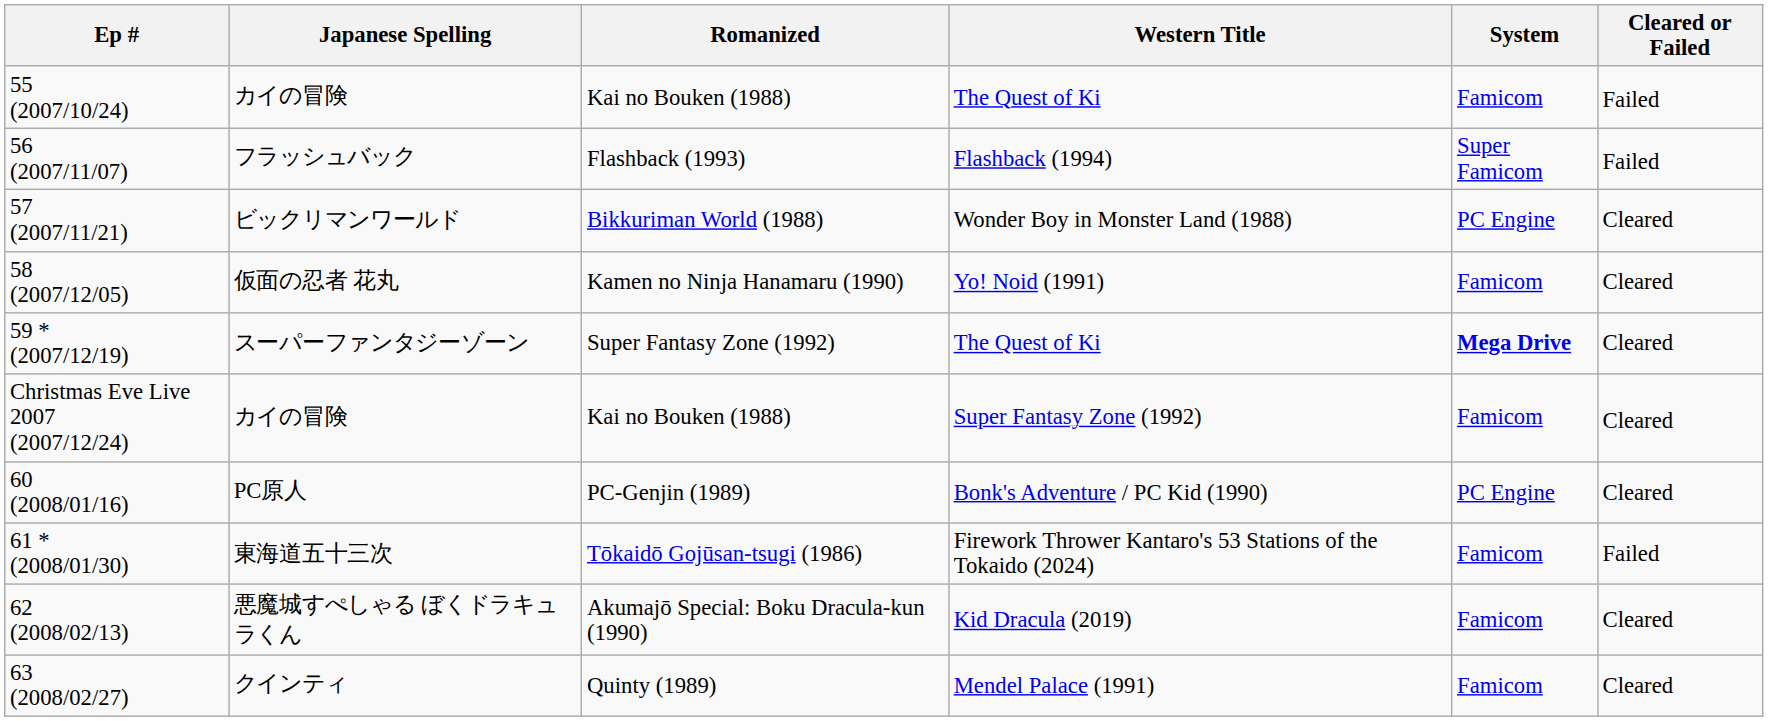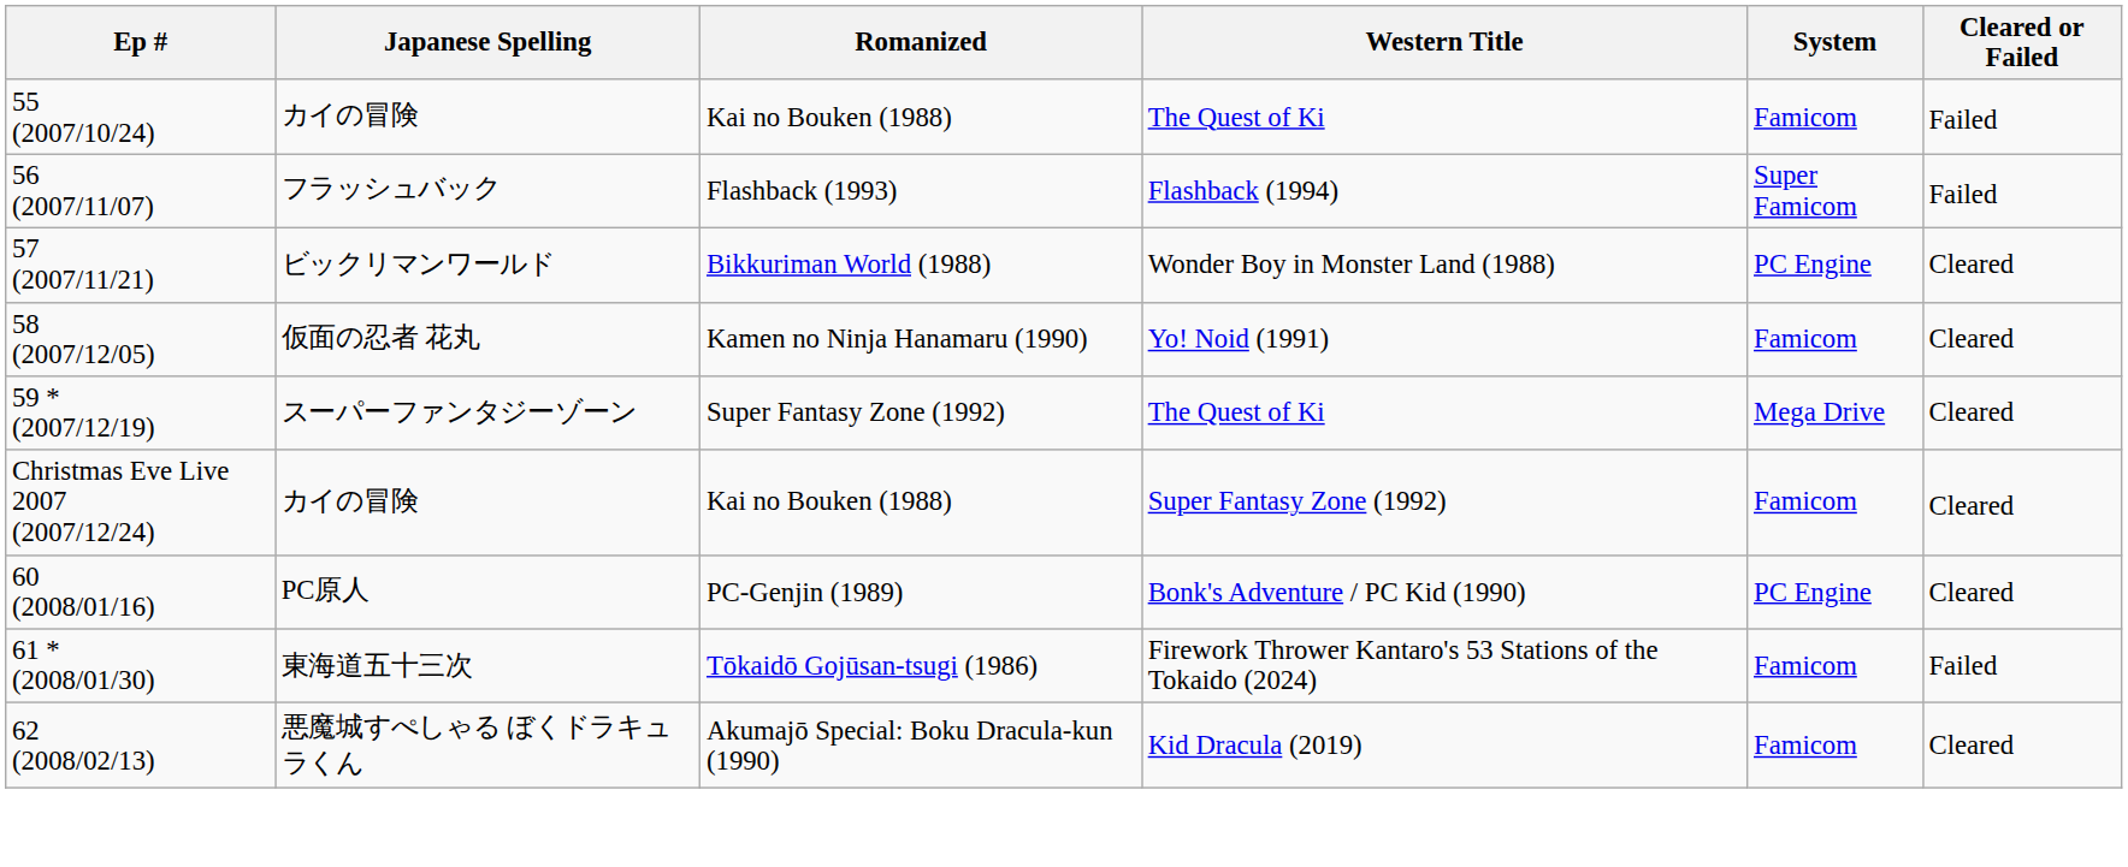 <table class="wikitable" style="width:98%;">
 <tr>
 <th>Ep #</th>
 <th>Japanese Spelling</th>
 <th>Romanized</th>
 <th>Western Title</th>
 <th>System</th>
 <th>Cleared or Failed</th>
 </tr>
 <tr>
 <td>55<br>(2007/10/24)</td>
 <td>カイの冒険</td>
 <td>Kai no Bouken (1988)</td>
 <td><a href='#'>The Quest of Ki</a></td>
 <td><a href='#'>Famicom</a></td>
 <td>Failed<sup></sup></td>
 </tr>
 <tr>
 <td>56<br>(2007/11/07)</td>
 <td>フラッシュバック</td>
 <td>Flashback (1993)</td>
 <td><a href='#'>Flashback</a> (1994)</td>
 <td><a href='#'>Super Famicom</a></td>
 <td>Failed<sup></sup></td>
 </tr>
 <tr>
 <td>57<br>(2007/11/21)</td>
 <td>ビックリマンワールド</td>
 <td><a href='#'>Bikkuriman World</a> (1988)</td>
 <td>Wonder Boy in Monster Land (1988)</td>
 <td><a href='#'>PC Engine</a></td>
 <td>Cleared</td>
 </tr>
 <tr>
 <td>58<br>(2007/12/05)</td>
 <td>仮面の忍者 花丸</td>
 <td>Kamen no Ninja Hanamaru (1990)</td>
 <td><a href='#'>Yo! Noid</a> (1991)</td>
 <td><a href='#'>Famicom</a></td>
 <td>Cleared</td>
 </tr>
 <tr>
 <td>59 *<br>(2007/12/19)</td>
 <td>スーパーファンタジーゾーン</td>
 <td>Super Fantasy Zone (1992)</td>
 <td><a href='#'>The Quest of Ki</a></td>
-<td><strong><a href='#'>Mega Drive</a></strong></td>
+<td><a href='#'>Mega Drive</a></td>
 <td>Cleared</td>
 </tr>
 <tr>
 <td>Christmas Eve Live 2007<br>(2007/12/24)</td>
 <td>カイの冒険</td>
 <td>Kai no Bouken (1988)</td>
 <td><a href='#'>Super Fantasy Zone</a> (1992)</td>
 <td><a href='#'>Famicom</a></td>
 <td>Cleared<sup></sup></td>
 </tr>
 <tr>
 <td>60<br>(2008/01/16)</td>
 <td>PC原人</td>
 <td>PC-Genjin (1989)</td>
 <td><a href='#'>Bonk's Adventure</a> / PC Kid (1990)</td>
 <td><a href='#'>PC Engine</a></td>
 <td>Cleared</td>
 </tr>
 <tr>
 <td>61 *<br>(2008/01/30)</td>
 <td>東海道五十三次</td>
 <td><a href='#'>Tōkaidō Gojūsan-tsugi</a> (1986)</td>
 <td>Firework Thrower Kantaro's 53 Stations of the Tokaido (2024)</td>
 <td><a href='#'>Famicom</a></td>
 <td>Failed</td>
 </tr>
 <tr>
 <td>62<br>(2008/02/13)</td>
 <td>悪魔城すぺしゃる ぼくドラキュラくん</td>
 <td>Akumajō Special: Boku Dracula-kun (1990)</td>
 <td><a href='#'>Kid Dracula</a> (2019)</td>
 <td><a href='#'>Famicom</a></td>
 <td>Cleared</td>
 </tr>
-<tr>
-<td>63<br>(2008/02/27)</td>
-<td>クインティ</td>
-<td>Quinty (1989)</td>
-<td><a href='#'>Mendel Palace</a> (1991)</td>
-<td><a href='#'>Famicom</a></td>
-<td>Cleared</td>
-</tr>
 </table>
